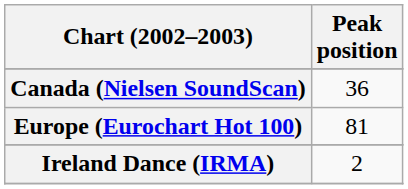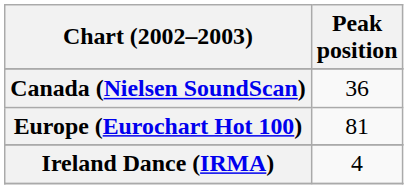 <table class="wikitable sortable plainrowheaders" style="text-align:center">
 <tr>
 <th>Chart (2002–2003)</th>
 <th>Peak<br>position</th>
 </tr>
 <tr>
 </tr>
 <tr>
 <th scope="row">Canada (<a href='#'>Nielsen SoundScan</a>)</th>
 <td>36</td>
 </tr>
 <tr>
 <th scope="row">Europe (<a href='#'>Eurochart Hot 100</a>)</th>
 <td>81</td>
 </tr>
 <tr>
 </tr>
 <tr>
 <th scope="row">Ireland Dance (<a href='#'>IRMA</a>)</th>
-<td>2</td>
+<td>4</td>
 </tr>
 <tr>
 </tr>
 <tr>
 </tr>
 <tr>
 </tr>
 <tr>
 </tr>
 <tr>
 </tr>
 </table>
